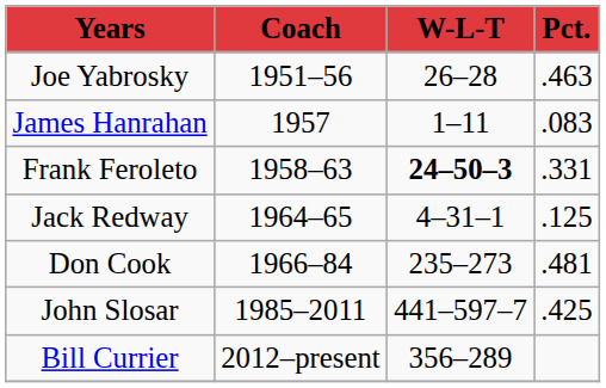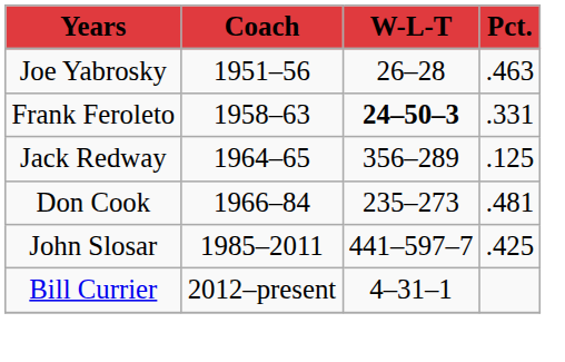 <table class="wikitable" style="text-align:center">
 <tr>
 <td bgcolor="#E03A3E"><strong><span>Years</span></strong></td>
 <td bgcolor="#E03A3E"><strong><span>Coach</span></strong></td>
 <td bgcolor="#E03A3E"><strong><span>W-L-T</span></strong></td>
 <td bgcolor="#E03A3E"><strong><span>Pct.</span></strong></td>
 </tr>
 <tr align="center">
 </tr>
 <tr>
 <td>Joe Yabrosky</td>
 <td>1951–56</td>
 <td>26–28</td>
 <td>.463</td>
 </tr>
 <tr>
-<td><a href='#'>James Hanrahan</a></td>
-<td>1957</td>
-<td>1–11</td>
-<td>.083</td>
-</tr>
-<tr>
 <td>Frank Feroleto</td>
 <td>1958–63</td>
 <td><strong>24–50–3</strong></td>
 <td>.331</td>
 </tr>
 <tr>
 <td>Jack Redway</td>
 <td>1964–65</td>
-<td>4–31–1</td>
+<td>356–289</td>
 <td>.125</td>
 </tr>
 <tr>
 <td>Don Cook</td>
 <td>1966–84</td>
 <td>235–273</td>
 <td>.481</td>
 </tr>
 <tr>
 <td>John Slosar</td>
 <td>1985–2011</td>
 <td>441–597–7</td>
 <td>.425</td>
 </tr>
 <tr>
 <td><a href='#'>Bill Currier</a></td>
 <td>2012–present</td>
-<td>356–289</td>
+<td>4–31–1</td>
 <td></td>
 </tr>
 <tr>
 </tr>
 </table>
